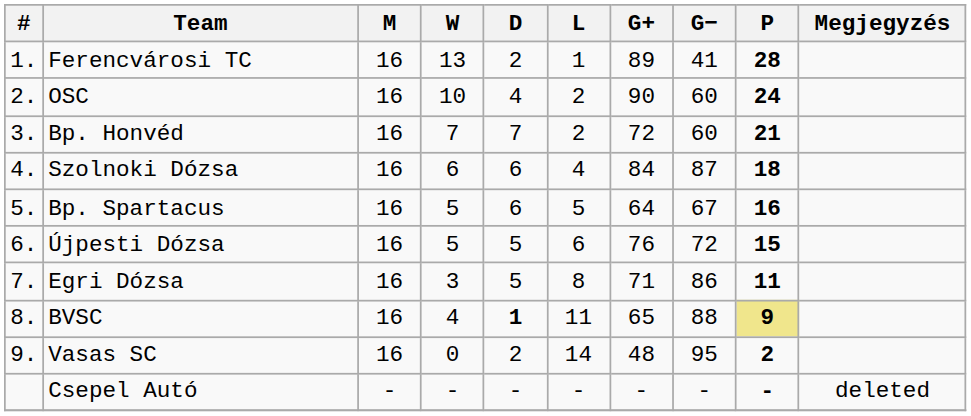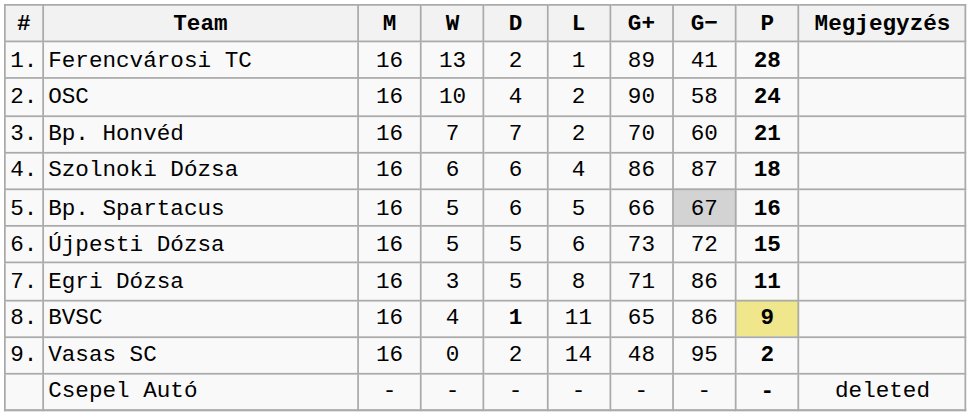 <table class="wikitable" style="text-align: center;">
 <tr>
 <th width="15">#</th>
 <th width="175">Team</th>
 <th width="30">M</th>
 <th width="30">W</th>
 <th width="30">D</th>
 <th width="30">L</th>
 <th width="30">G+</th>
 <th width="30">G−</th>
 <th width="30">P</th>
 <th width="90">Megjegyzés</th>
 </tr>
 <tr>
 <td>1.</td>
 <td align="left">Ferencvárosi TC</td>
 <td>16</td>
 <td>13</td>
 <td>2</td>
 <td>1</td>
 <td>89</td>
 <td>41</td>
 <td><strong>28</strong></td>
 <td></td>
 </tr>
 <tr>
 <td>2.</td>
 <td align="left">OSC</td>
 <td>16</td>
 <td>10</td>
 <td>4</td>
 <td>2</td>
 <td>90</td>
-<td>60</td>
+<td>58</td>
 <td><strong>24</strong></td>
 <td></td>
 </tr>
 <tr>
 <td>3.</td>
 <td align="left">Bp. Honvéd</td>
 <td>16</td>
 <td>7</td>
 <td>7</td>
 <td>2</td>
-<td>72</td>
+<td>70</td>
 <td>60</td>
 <td><strong>21</strong></td>
 <td></td>
 </tr>
 <tr>
 <td>4.</td>
 <td align="left">Szolnoki Dózsa</td>
 <td>16</td>
 <td>6</td>
 <td>6</td>
 <td>4</td>
-<td>84</td>
+<td>86</td>
 <td>87</td>
 <td><strong>18</strong></td>
 <td></td>
 </tr>
 <tr>
 <td>5.</td>
 <td align="left">Bp. Spartacus</td>
 <td>16</td>
 <td>5</td>
 <td>6</td>
 <td>5</td>
-<td>64</td>
-<td>67</td>
+<td>66</td>
+<td style="background: lightgrey;">67</td>
 <td><strong>16</strong></td>
 <td></td>
 </tr>
 <tr>
 <td>6.</td>
 <td align="left">Újpesti Dózsa</td>
 <td>16</td>
 <td>5</td>
 <td>5</td>
 <td>6</td>
-<td>76</td>
+<td>73</td>
 <td>72</td>
 <td><strong>15</strong></td>
 <td></td>
 </tr>
 <tr>
 <td>7.</td>
 <td align="left">Egri Dózsa</td>
 <td>16</td>
 <td>3</td>
 <td>5</td>
 <td>8</td>
 <td>71</td>
 <td>86</td>
 <td><strong>11</strong></td>
 <td></td>
 </tr>
 <tr>
 <td>8.</td>
 <td align="left">BVSC</td>
 <td>16</td>
 <td>4</td>
 <td><strong>1</strong></td>
 <td>11</td>
 <td>65</td>
-<td>88</td>
+<td>86</td>
 <td style="background: khaki;"><strong>9</strong></td>
 <td></td>
 </tr>
 <tr>
 <td>9.</td>
 <td align="left">Vasas SC</td>
 <td>16</td>
 <td>0</td>
 <td>2</td>
 <td>14</td>
 <td>48</td>
 <td>95</td>
 <td><strong>2</strong></td>
 <td></td>
 </tr>
 <tr>
 <td></td>
 <td align="left">Csepel Autó</td>
 <td>-</td>
 <td>-</td>
 <td>-</td>
 <td>-</td>
 <td>-</td>
 <td>-</td>
 <td><strong>-</strong></td>
 <td>deleted</td>
 </tr>
 <tr>
 </tr>
 </table>
